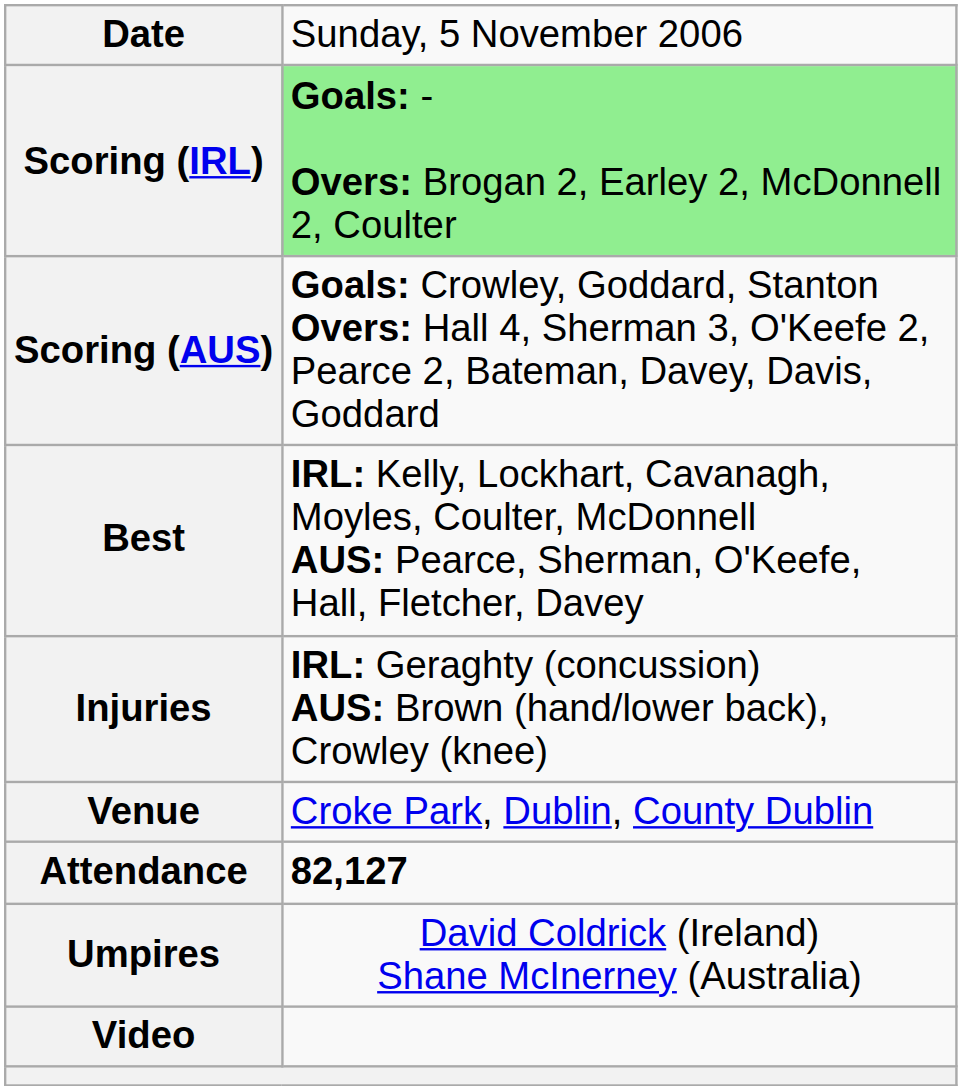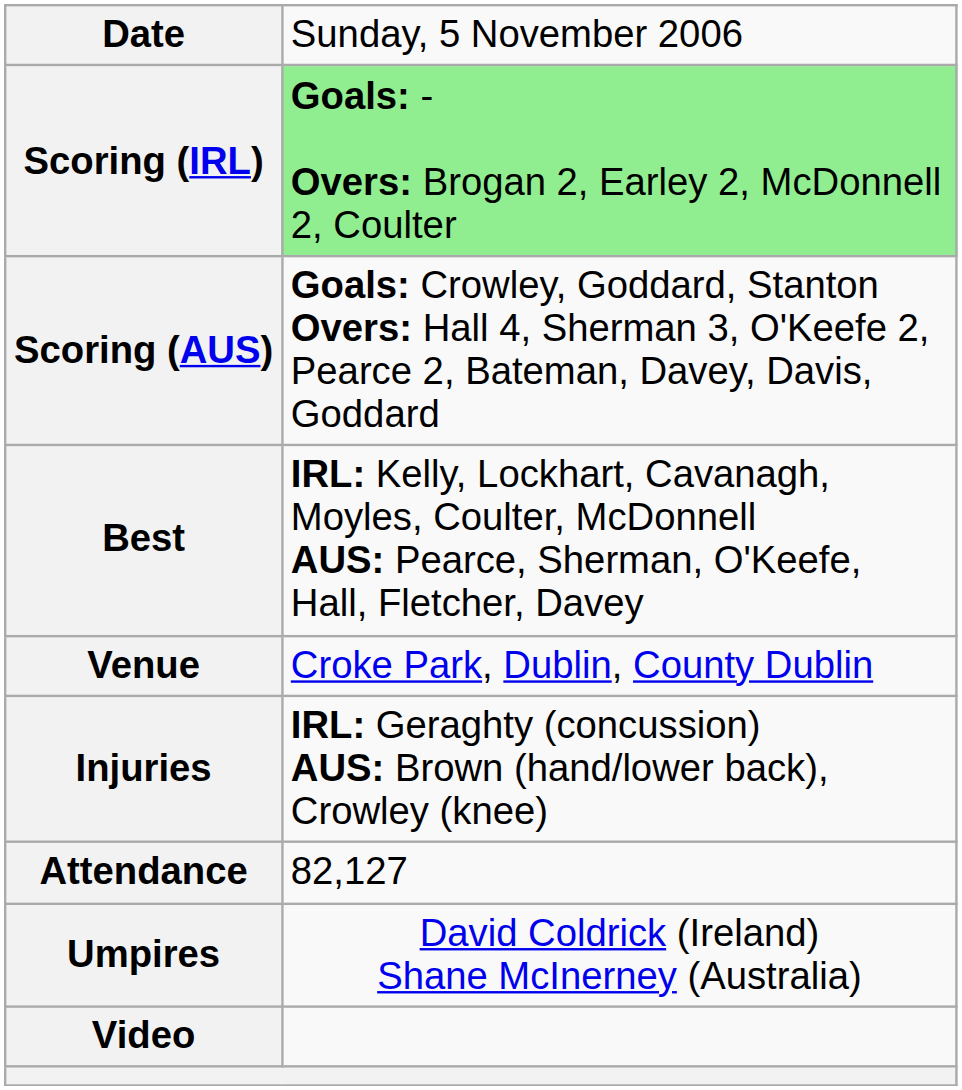 <table class="wikitable">
 <tr>
 <th>Date</th>
 <td>Sunday, 5 November 2006</td>
 </tr>
 <tr>
 <th>Scoring (<a href='#'>IRL</a>)</th>
 <td style="background: lightgreen;"><strong>Goals:</strong> -<br><br><strong>Overs:</strong> Brogan 2, Earley 2, McDonnell 2, Coulter</td>
 </tr>
 <tr>
 <th>Scoring (<a href='#'>AUS</a>)</th>
 <td><strong>Goals:</strong> Crowley, Goddard, Stanton<br><strong>Overs:</strong> Hall 4, Sherman 3, O'Keefe 2, Pearce 2, Bateman, Davey, Davis, Goddard</td>
 </tr>
 <tr>
 <th>Best</th>
 <td><strong>IRL:</strong>  Kelly, Lockhart, Cavanagh, Moyles, Coulter, McDonnell<br><strong>AUS:</strong> Pearce, Sherman, O'Keefe, Hall, Fletcher, Davey</td>
 </tr>
 <tr>
+<th>Venue</th>
+<td><a href='#'>Croke Park</a>, <a href='#'>Dublin</a>, <a href='#'>County Dublin</a></td>
+</tr>
+<tr>
 <th>Injuries</th>
 <td><strong>IRL:</strong>  Geraghty (concussion)<br> <strong>AUS:</strong> Brown (hand/lower back), Crowley (knee)</td>
 </tr>
 <tr>
-<th>Venue</th>
-<td><a href='#'>Croke Park</a>, <a href='#'>Dublin</a>, <a href='#'>County Dublin</a></td>
-</tr>
-<tr>
 <th>Attendance</th>
-<td><strong>82,127</strong></td>
+<td>82,127</td>
 </tr>
 <tr>
 <th>Umpires</th>
 <td width="275" align="center"><a href='#'>David Coldrick</a> (Ireland)<br><a href='#'>Shane McInerney</a> (Australia)</td>
 </tr>
 <tr>
 <th>Video</th>
 <td width="275" align="center"><em></em></td>
 </tr>
 <tr>
 <th colspan="2"></th>
 </tr>
 </table>
